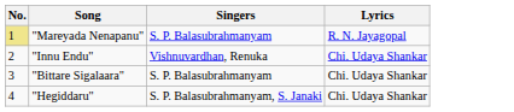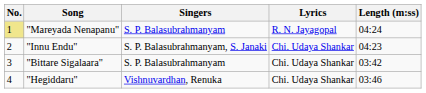 <table class="wikitable" style="font-size:95%;">
 <tr>
 <th>No.</th>
 <th>Song</th>
 <th>Singers</th>
 <th>Lyrics</th>
+<th>Length (m:ss)</th>
 </tr>
 <tr>
 <td style="background: khaki;">1</td>
 <td>"Mareyada Nenapanu"</td>
 <td><a href='#'>S. P. Balasubrahmanyam</a></td>
 <td><a href='#'>R. N. Jayagopal</a></td>
+<td>04:24</td>
 </tr>
 <tr>
 <td>2</td>
 <td>"Innu Endu"</td>
-<td><a href='#'>Vishnuvardhan</a>, Renuka</td>
+<td>S. P. Balasubrahmanyam, <a href='#'>S. Janaki</a></td>
 <td><a href='#'>Chi. Udaya Shankar</a></td>
+<td>04:23</td>
 </tr>
 <tr>
 <td>3</td>
 <td>"Bittare Sigalaara"</td>
 <td>S. P. Balasubrahmanyam</td>
 <td>Chi. Udaya Shankar</td>
+<td>03:42</td>
 </tr>
 <tr>
 <td>4</td>
 <td>"Hegiddaru"</td>
-<td>S. P. Balasubrahmanyam, <a href='#'>S. Janaki</a></td>
+<td><a href='#'>Vishnuvardhan</a>, Renuka</td>
 <td>Chi. Udaya Shankar</td>
+<td>03:46</td>
 </tr>
 </table>
